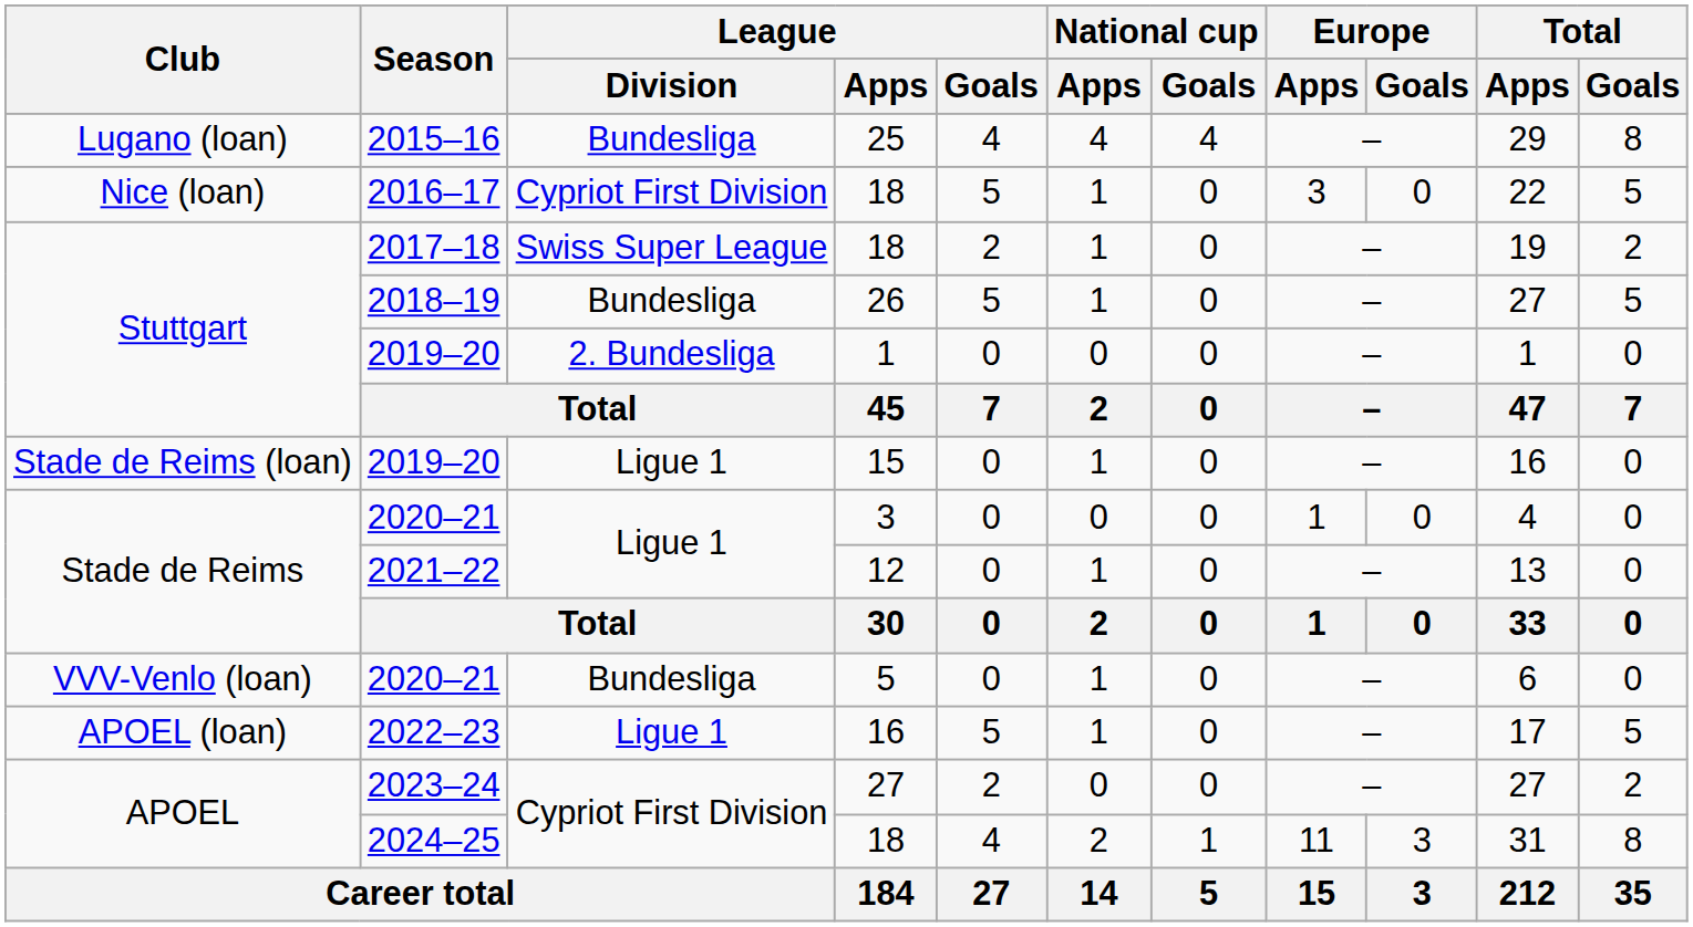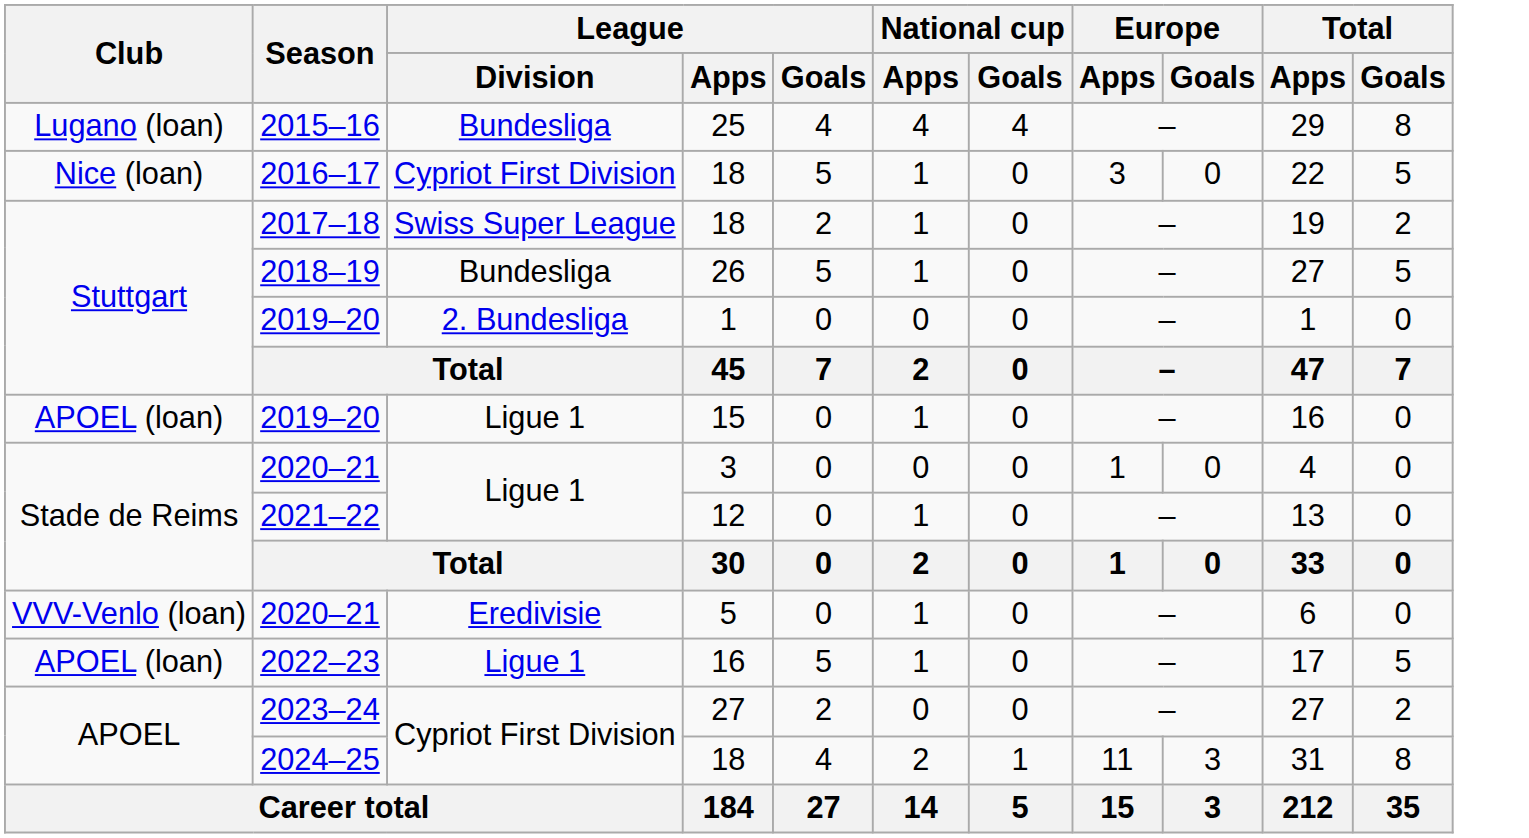 <table class="wikitable" style="text-align:center;">
 <tr>
 <th rowspan=2>Club</th>
 <th rowspan=2>Season</th>
 <th colspan=3>League</th>
 <th colspan=2>National cup</th>
 <th colspan=2>Europe</th>
 <th colspan=2>Total</th>
 </tr>
 <tr>
 <th>Division</th>
 <th>Apps</th>
 <th>Goals</th>
 <th>Apps</th>
 <th>Goals</th>
 <th>Apps</th>
 <th>Goals</th>
 <th>Apps</th>
 <th>Goals</th>
 </tr>
 <tr>
 <td><a href='#'>Lugano</a> (loan)</td>
 <td><a href='#'>2015–16</a></td>
 <td><a href='#'>Bundesliga</a></td>
 <td>25</td>
 <td>4</td>
 <td>4</td>
 <td>4</td>
 <td colspan="2">–</td>
 <td>29</td>
 <td>8</td>
 </tr>
 <tr>
 <td><a href='#'>Nice</a> (loan)</td>
 <td><a href='#'>2016–17</a></td>
 <td><a href='#'>Cypriot First Division</a></td>
 <td>18</td>
 <td>5</td>
 <td>1</td>
 <td>0</td>
 <td>3</td>
 <td>0</td>
 <td>22</td>
 <td>5</td>
 </tr>
 <tr>
 <td rowspan="4"><a href='#'>Stuttgart</a></td>
 <td><a href='#'>2017–18</a></td>
 <td><a href='#'>Swiss Super League</a></td>
 <td>18</td>
 <td>2</td>
 <td>1</td>
 <td>0</td>
 <td colspan="2">–</td>
 <td>19</td>
 <td>2</td>
 </tr>
 <tr>
 <td><a href='#'>2018–19</a></td>
 <td>Bundesliga</td>
 <td>26</td>
 <td>5</td>
 <td>1</td>
 <td>0</td>
 <td colspan="2">–</td>
 <td>27</td>
 <td>5</td>
 </tr>
 <tr>
 <td><a href='#'>2019–20</a></td>
 <td><a href='#'>2. Bundesliga</a></td>
 <td>1</td>
 <td>0</td>
 <td>0</td>
 <td>0</td>
 <td colspan="2">–</td>
 <td>1</td>
 <td>0</td>
 </tr>
 <tr>
 <th colspan="2">Total</th>
 <th>45</th>
 <th>7</th>
 <th>2</th>
 <th>0</th>
 <th colspan="2">–</th>
 <th>47</th>
 <th>7</th>
 </tr>
 <tr>
-<td><a href='#'>Stade de Reims</a> (loan)</td>
+<td><a href='#'>APOEL</a> (loan)</td>
 <td><a href='#'>2019–20</a></td>
 <td>Ligue 1</td>
 <td>15</td>
 <td>0</td>
 <td>1</td>
 <td>0</td>
 <td colspan="2">–</td>
 <td>16</td>
 <td>0</td>
 </tr>
 <tr>
 <td rowspan="3">Stade de Reims</td>
 <td><a href='#'>2020–21</a></td>
 <td rowspan="2">Ligue 1</td>
 <td>3</td>
 <td>0</td>
 <td>0</td>
 <td>0</td>
 <td>1</td>
 <td>0</td>
 <td>4</td>
 <td>0</td>
 </tr>
 <tr>
 <td><a href='#'>2021–22</a></td>
 <td>12</td>
 <td>0</td>
 <td>1</td>
 <td>0</td>
 <td colspan="2">–</td>
 <td>13</td>
 <td>0</td>
 </tr>
 <tr>
 <th colspan="2">Total</th>
 <th>30</th>
 <th>0</th>
 <th>2</th>
 <th>0</th>
 <th>1</th>
 <th>0</th>
 <th>33</th>
 <th>0</th>
 </tr>
 <tr>
 <td><a href='#'>VVV-Venlo</a> (loan)</td>
 <td><a href='#'>2020–21</a></td>
-<td>Bundesliga</td>
+<td><a href='#'>Eredivisie</a></td>
 <td>5</td>
 <td>0</td>
 <td>1</td>
 <td>0</td>
 <td colspan="2">–</td>
 <td>6</td>
 <td>0</td>
 </tr>
 <tr>
 <td><a href='#'>APOEL</a> (loan)</td>
 <td><a href='#'>2022–23</a></td>
 <td><a href='#'>Ligue 1</a></td>
 <td>16</td>
 <td>5</td>
 <td>1</td>
 <td>0</td>
 <td colspan="2">–</td>
 <td>17</td>
 <td>5</td>
 </tr>
 <tr>
 <td rowspan="2">APOEL</td>
 <td><a href='#'>2023–24</a></td>
 <td rowspan="2">Cypriot First Division</td>
 <td>27</td>
 <td>2</td>
 <td>0</td>
 <td>0</td>
 <td colspan="2">–</td>
 <td>27</td>
 <td>2</td>
 </tr>
 <tr>
 <td><a href='#'>2024–25</a></td>
 <td>18</td>
 <td>4</td>
 <td>2</td>
 <td>1</td>
 <td>11</td>
 <td>3</td>
 <td>31</td>
 <td>8</td>
 </tr>
 <tr>
 <th colspan=3>Career total</th>
 <th>184</th>
 <th>27</th>
 <th>14</th>
 <th>5</th>
 <th>15</th>
 <th>3</th>
 <th>212</th>
 <th>35</th>
 </tr>
 </table>
